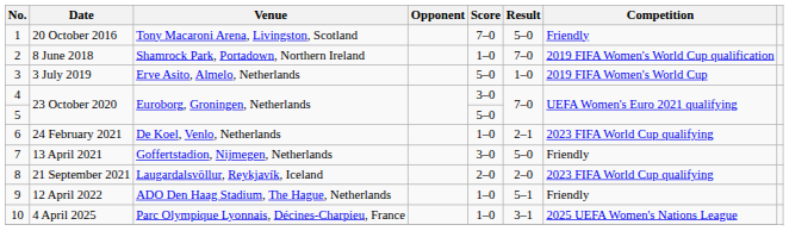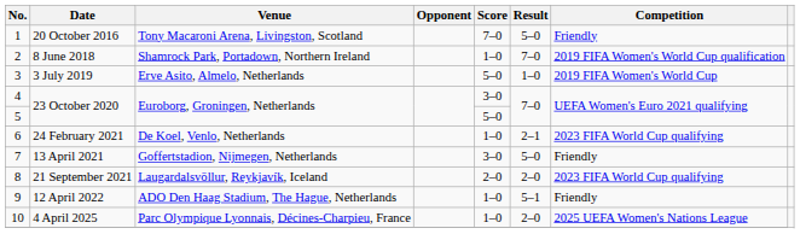 <table class="wikitable sortable">
 <tr>
 <th scope="col">No.</th>
 <th scope="col" data-sort-type="date">Date</th>
 <th scope="col">Venue</th>
 <th scope="col">Opponent</th>
 <th scope="col">Score</th>
 <th scope="col">Result</th>
 <th scope="col">Competition</th>
 <th scope="col" class="unsortable"></th>
 </tr>
 <tr>
 <td align="center">1</td>
 <td>20 October 2016</td>
 <td><a href='#'>Tony Macaroni Arena</a>, <a href='#'>Livingston</a>, Scotland</td>
 <td></td>
 <td align="center">7–0</td>
 <td align="center">5–0</td>
 <td><a href='#'>Friendly</a></td>
 <td align="center"></td>
 </tr>
 <tr>
 <td align="center">2</td>
 <td>8 June 2018</td>
 <td><a href='#'>Shamrock Park</a>, <a href='#'>Portadown</a>, Northern Ireland</td>
 <td></td>
 <td align="center">1–0</td>
 <td align="center">7–0</td>
 <td><a href='#'>2019 FIFA Women's World Cup qualification</a></td>
 <td align="center"></td>
 </tr>
 <tr>
 <td align="center">3</td>
 <td>3 July 2019</td>
 <td><a href='#'>Erve Asito</a>, <a href='#'>Almelo</a>, Netherlands</td>
 <td></td>
 <td align="center">5–0</td>
 <td align="center">1–0</td>
 <td><a href='#'>2019 FIFA Women's World Cup</a></td>
 <td align="center"></td>
 </tr>
 <tr>
 <td align="center">4</td>
 <td rowspan="2">23 October 2020</td>
 <td rowspan="2"><a href='#'>Euroborg</a>, <a href='#'>Groningen</a>, Netherlands</td>
 <td rowspan="2"></td>
 <td align="center">3–0</td>
 <td rowspan="2" align=center>7–0</td>
 <td rowspan="2"><a href='#'>UEFA Women's Euro 2021 qualifying</a></td>
 <td rowspan="2" align=center></td>
 </tr>
 <tr>
 <td align="center">5</td>
 <td align="center">5–0</td>
 </tr>
 <tr>
 <td align="center">6</td>
 <td>24 February 2021</td>
 <td><a href='#'>De Koel</a>, <a href='#'>Venlo</a>, Netherlands</td>
 <td></td>
 <td align="center">1–0</td>
 <td align="center">2–1</td>
 <td><a href='#'>2023 FIFA World Cup qualifying</a></td>
 <td align="center"></td>
 </tr>
 <tr>
 <td align="center">7</td>
 <td>13 April 2021</td>
 <td><a href='#'>Goffertstadion</a>, <a href='#'>Nijmegen</a>, Netherlands</td>
 <td></td>
 <td align="center">3–0</td>
 <td align="center">5–0</td>
 <td>Friendly</td>
 <td align="center"></td>
 </tr>
 <tr>
 <td align="center">8</td>
 <td>21 September 2021</td>
 <td><a href='#'>Laugardalsvöllur</a>, <a href='#'>Reykjavík</a>, Iceland</td>
 <td></td>
 <td align="center">2–0</td>
 <td align="center">2–0</td>
 <td><a href='#'>2023 FIFA World Cup qualifying</a></td>
 <td align="center"></td>
 </tr>
 <tr>
 <td align="center">9</td>
 <td>12 April 2022</td>
 <td><a href='#'>ADO Den Haag Stadium</a>, <a href='#'>The Hague</a>, Netherlands</td>
 <td></td>
 <td align="center">1–0</td>
 <td align="center">5–1</td>
 <td>Friendly</td>
 <td align="center"></td>
 </tr>
 <tr>
 <td align="center">10</td>
 <td>4 April 2025</td>
 <td><a href='#'>Parc Olympique Lyonnais</a>, <a href='#'>Décines-Charpieu</a>, France</td>
 <td></td>
 <td align="center">1–0</td>
-<td align="center">3–1</td>
+<td align="center">2–0</td>
 <td><a href='#'>2025 UEFA Women's Nations League</a></td>
 </tr>
 <tr>
 </tr>
 </table>
